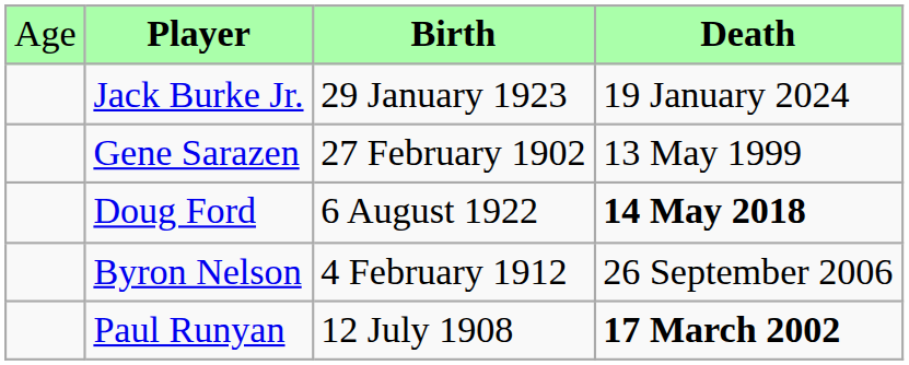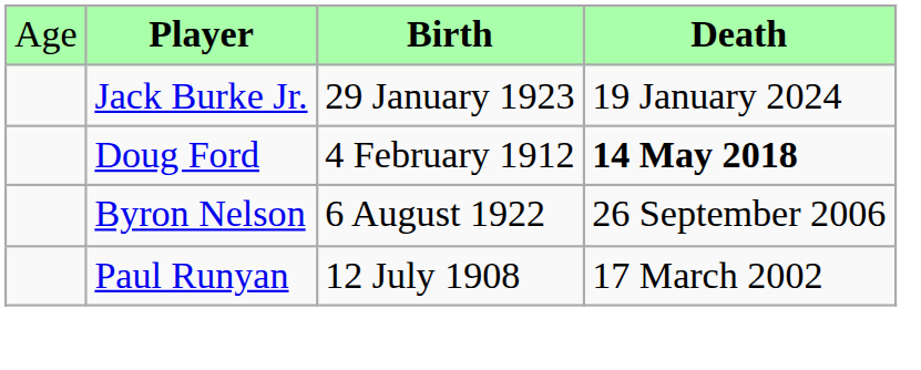 <table class="wikitable">
 <tr style="background:#aaffaa;">
 <td align="center">Age </td>
 <td align="center"><strong>Player</strong></td>
 <td align="center"><strong>Birth</strong></td>
 <td align="center"><strong>Death</strong></td>
 </tr>
 <tr>
 <td></td>
 <td><a href='#'>Jack Burke Jr.</a></td>
 <td>29 January 1923</td>
 <td>19 January 2024</td>
 </tr>
 <tr>
 <td></td>
-<td><a href='#'>Gene Sarazen</a></td>
-<td>27 February 1902</td>
-<td>13 May 1999</td>
-</tr>
-<tr>
-<td></td>
 <td><a href='#'>Doug Ford</a></td>
-<td>6 August 1922</td>
+<td>4 February 1912</td>
 <td><strong>14 May 2018</strong></td>
 </tr>
 <tr>
 <td></td>
 <td><a href='#'>Byron Nelson</a></td>
-<td>4 February 1912</td>
+<td>6 August 1922</td>
 <td>26 September 2006</td>
 </tr>
 <tr>
 <td></td>
 <td><a href='#'>Paul Runyan</a></td>
 <td>12 July 1908</td>
-<td><strong>17 March 2002</strong></td>
+<td>17 March 2002</td>
 </tr>
 </table>
